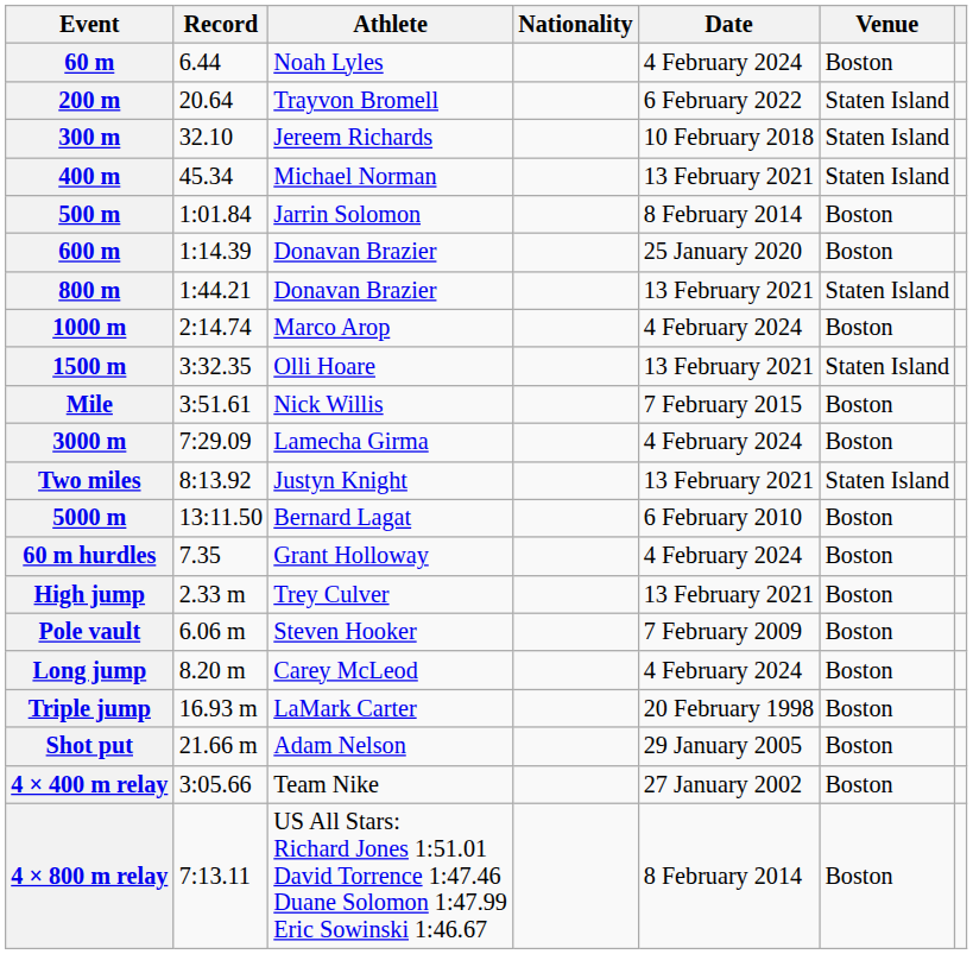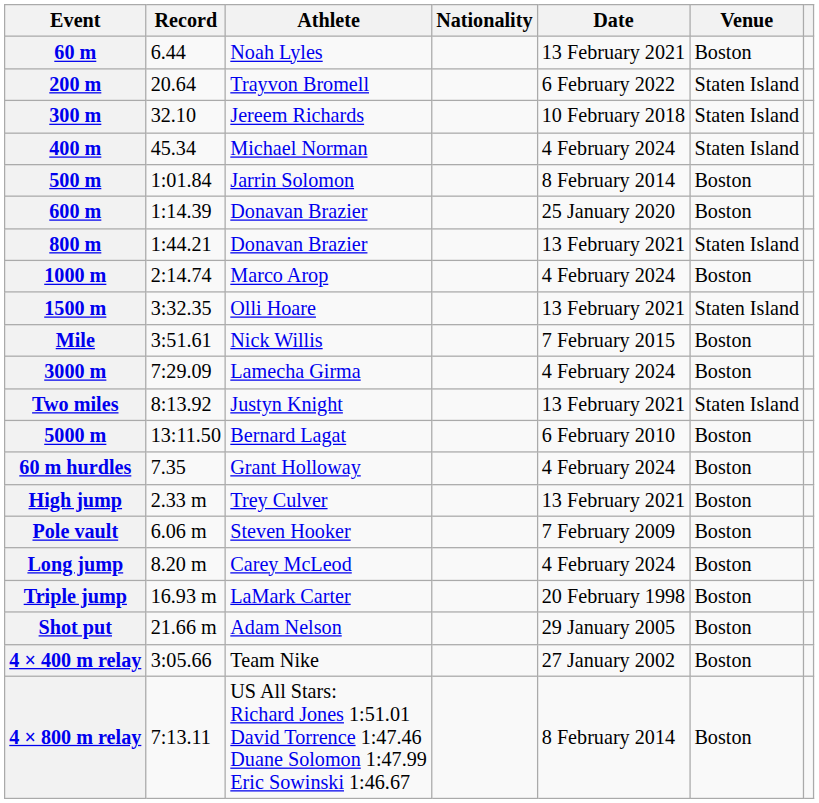 <table class="wikitable plainrowheaders sticky-header">
 <tr>
 <th scope="col">Event</th>
 <th scope="col">Record</th>
 <th scope="col">Athlete</th>
 <th scope="col">Nationality</th>
 <th scope="col">Date</th>
 <th scope="col">Venue</th>
 <th scope="col"></th>
 </tr>
 <tr>
 <th scope="row"><a href='#'>60 m</a></th>
 <td>6.44</td>
 <td><a href='#'>Noah Lyles</a></td>
 <td></td>
-<td>4 February 2024</td>
+<td>13 February 2021</td>
 <td>Boston</td>
 <td></td>
 </tr>
 <tr>
 <th scope="row"><a href='#'>200 m</a></th>
 <td>20.64</td>
 <td><a href='#'>Trayvon Bromell</a></td>
 <td></td>
 <td>6 February 2022</td>
 <td>Staten Island</td>
 <td></td>
 </tr>
 <tr>
 <th scope="row"><a href='#'>300 m</a></th>
 <td>32.10</td>
 <td><a href='#'>Jereem Richards</a></td>
 <td></td>
 <td>10 February 2018</td>
 <td>Staten Island</td>
 <td></td>
 </tr>
 <tr>
 <th scope="row"><a href='#'>400 m</a></th>
 <td>45.34</td>
 <td><a href='#'>Michael Norman</a></td>
 <td></td>
-<td>13 February 2021</td>
+<td>4 February 2024</td>
 <td>Staten Island</td>
 <td></td>
 </tr>
 <tr>
 <th scope="row"><a href='#'>500 m</a></th>
 <td>1:01.84</td>
 <td><a href='#'>Jarrin Solomon</a></td>
 <td></td>
 <td>8 February 2014</td>
 <td>Boston</td>
 <td></td>
 </tr>
 <tr>
 <th scope="row"><a href='#'>600 m</a></th>
 <td>1:14.39</td>
 <td><a href='#'>Donavan Brazier</a></td>
 <td></td>
 <td>25 January 2020</td>
 <td>Boston</td>
 <td></td>
 </tr>
 <tr>
 <th scope="row"><a href='#'>800 m</a></th>
 <td>1:44.21</td>
 <td><a href='#'>Donavan Brazier</a></td>
 <td></td>
 <td>13 February 2021</td>
 <td>Staten Island</td>
 <td></td>
 </tr>
 <tr>
 <th scope="row"><a href='#'>1000 m</a></th>
 <td>2:14.74</td>
 <td><a href='#'>Marco Arop</a></td>
 <td></td>
 <td>4 February 2024</td>
 <td>Boston</td>
 <td></td>
 </tr>
 <tr>
 <th scope="row"><a href='#'>1500 m</a></th>
 <td>3:32.35</td>
 <td><a href='#'>Olli Hoare</a></td>
 <td></td>
 <td>13 February 2021</td>
 <td>Staten Island</td>
 <td></td>
 </tr>
 <tr>
 <th scope="row"><a href='#'>Mile</a></th>
 <td>3:51.61</td>
 <td><a href='#'>Nick Willis</a></td>
 <td></td>
 <td>7 February 2015</td>
 <td>Boston</td>
 <td></td>
 </tr>
 <tr>
 <th scope="row"><a href='#'>3000 m</a></th>
 <td>7:29.09</td>
 <td><a href='#'>Lamecha Girma</a></td>
 <td></td>
 <td>4 February 2024</td>
 <td>Boston</td>
 <td></td>
 </tr>
 <tr>
 <th scope="row"><a href='#'>Two miles</a></th>
 <td>8:13.92</td>
 <td><a href='#'>Justyn Knight</a></td>
 <td></td>
 <td>13 February 2021</td>
 <td>Staten Island</td>
 <td></td>
 </tr>
 <tr>
 <th scope="row"><a href='#'>5000 m</a></th>
 <td>13:11.50</td>
 <td><a href='#'>Bernard Lagat</a></td>
 <td></td>
 <td>6 February 2010</td>
 <td>Boston</td>
 <td></td>
 </tr>
 <tr>
 <th scope="row"><a href='#'>60 m hurdles</a></th>
 <td>7.35</td>
 <td><a href='#'>Grant Holloway</a></td>
 <td></td>
 <td>4 February 2024</td>
 <td>Boston</td>
 <td></td>
 </tr>
 <tr>
 <th scope="row"><a href='#'>High jump</a></th>
 <td>2.33 m</td>
 <td><a href='#'>Trey Culver</a></td>
 <td></td>
 <td>13 February 2021</td>
 <td>Boston</td>
 <td></td>
 </tr>
 <tr>
 <th scope="row"><a href='#'>Pole vault</a></th>
 <td>6.06 m</td>
 <td><a href='#'>Steven Hooker</a></td>
 <td></td>
 <td>7 February 2009</td>
 <td>Boston</td>
 <td></td>
 </tr>
 <tr>
 <th scope="row"><a href='#'>Long jump</a></th>
 <td>8.20 m</td>
 <td><a href='#'>Carey McLeod</a></td>
 <td></td>
 <td>4 February 2024</td>
 <td>Boston</td>
 <td></td>
 </tr>
 <tr>
 <th scope="row"><a href='#'>Triple jump</a></th>
 <td>16.93 m</td>
 <td><a href='#'>LaMark Carter</a></td>
 <td></td>
 <td>20 February 1998</td>
 <td>Boston</td>
 <td></td>
 </tr>
 <tr>
 <th scope="row"><a href='#'>Shot put</a></th>
 <td>21.66 m</td>
 <td><a href='#'>Adam Nelson</a></td>
 <td></td>
 <td>29 January 2005</td>
 <td>Boston</td>
 <td></td>
 </tr>
 <tr>
 <th scope="row"><a href='#'>4 × 400 m relay</a></th>
 <td>3:05.66</td>
 <td>Team Nike</td>
 <td></td>
 <td>27 January 2002</td>
 <td>Boston</td>
 <td></td>
 </tr>
 <tr>
 <th scope="row"><a href='#'>4 × 800 m relay</a></th>
 <td>7:13.11</td>
 <td>US All Stars:<br><a href='#'>Richard Jones</a> 1:51.01<br><a href='#'>David Torrence</a> 1:47.46<br><a href='#'>Duane Solomon</a> 1:47.99<br><a href='#'>Eric Sowinski</a> 1:46.67</td>
 <td></td>
 <td>8 February 2014</td>
 <td>Boston</td>
 <td></td>
 </tr>
 </table>
